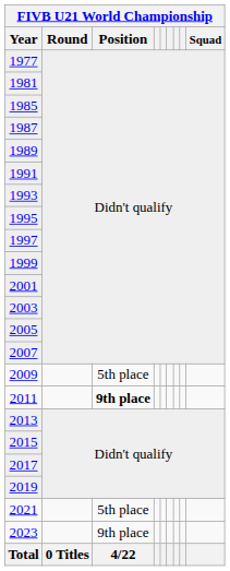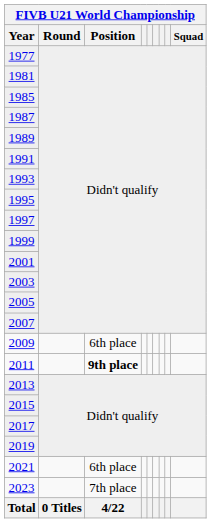 <table class="wikitable" style="text-align: center;">
 <tr>
 <th colspan=9><a href='#'>FIVB U21 World Championship</a></th>
 </tr>
 <tr>
 <th>Year</th>
 <th>Round</th>
 <th>Position</th>
 <th></th>
 <th></th>
 <th></th>
 <th></th>
 <th></th>
 <th><small>Squad</small></th>
 </tr>
 <tr bgcolor="efefef">
 <td> <a href='#'>1977</a></td>
 <td colspan=9 rowspan=14>Didn't qualify</td>
 </tr>
 <tr bgcolor="efefef">
 <td> <a href='#'>1981</a></td>
 </tr>
 <tr bgcolor="efefef">
 <td> <a href='#'>1985</a></td>
 </tr>
 <tr bgcolor="efefef">
 <td> <a href='#'>1987</a></td>
 </tr>
 <tr bgcolor="efefef">
 <td> <a href='#'>1989</a></td>
 </tr>
 <tr bgcolor="efefef">
 <td> <a href='#'>1991</a></td>
 </tr>
 <tr bgcolor="efefef">
 <td> <a href='#'>1993</a></td>
 </tr>
 <tr bgcolor="efefef">
 <td> <a href='#'>1995</a></td>
 </tr>
 <tr bgcolor="efefef">
 <td> <a href='#'>1997</a></td>
 </tr>
 <tr bgcolor="efefef">
 <td> <a href='#'>1999</a></td>
 </tr>
 <tr bgcolor="efefef">
 <td> <a href='#'>2001</a></td>
 </tr>
 <tr bgcolor="efefef">
 <td> <a href='#'>2003</a></td>
 </tr>
 <tr bgcolor="efefef">
 <td> <a href='#'>2005</a></td>
 </tr>
 <tr bgcolor="efefef">
 <td> <a href='#'>2007</a></td>
 </tr>
 <tr>
 <td> <a href='#'>2009</a></td>
 <td></td>
-<td>5th place</td>
+<td>6th place</td>
 <td></td>
 <td></td>
 <td></td>
 <td></td>
 <td></td>
 <td></td>
 </tr>
 <tr>
 <td> <a href='#'>2011</a></td>
 <td></td>
 <td><strong>9th place</strong></td>
 <td></td>
 <td></td>
 <td></td>
 <td></td>
 <td></td>
 <td></td>
 </tr>
 <tr bgcolor="efefef">
 <td> <a href='#'>2013</a></td>
 <td colspan=9 rowspan=4>Didn't qualify</td>
 </tr>
 <tr bgcolor="efefef">
 <td> <a href='#'>2015</a></td>
 </tr>
 <tr bgcolor="efefef">
 <td> <a href='#'>2017</a></td>
 </tr>
 <tr bgcolor="efefef">
 <td> <a href='#'>2019</a></td>
 </tr>
 <tr>
 <td>  <a href='#'>2021</a></td>
 <td></td>
-<td>5th place</td>
+<td>6th place</td>
 <td></td>
 <td></td>
 <td></td>
 <td></td>
 <td></td>
 <td></td>
 </tr>
 <tr>
 <td> <a href='#'>2023</a></td>
 <td></td>
-<td>9th place</td>
+<td>7th place</td>
 <td></td>
 <td></td>
 <td></td>
 <td></td>
 <td></td>
 <td></td>
 </tr>
 <tr>
 <th>Total</th>
 <th>0 Titles</th>
 <th>4/22</th>
 <th></th>
 <th></th>
 <th></th>
 <th></th>
 <th></th>
 <th></th>
 </tr>
 </table>
